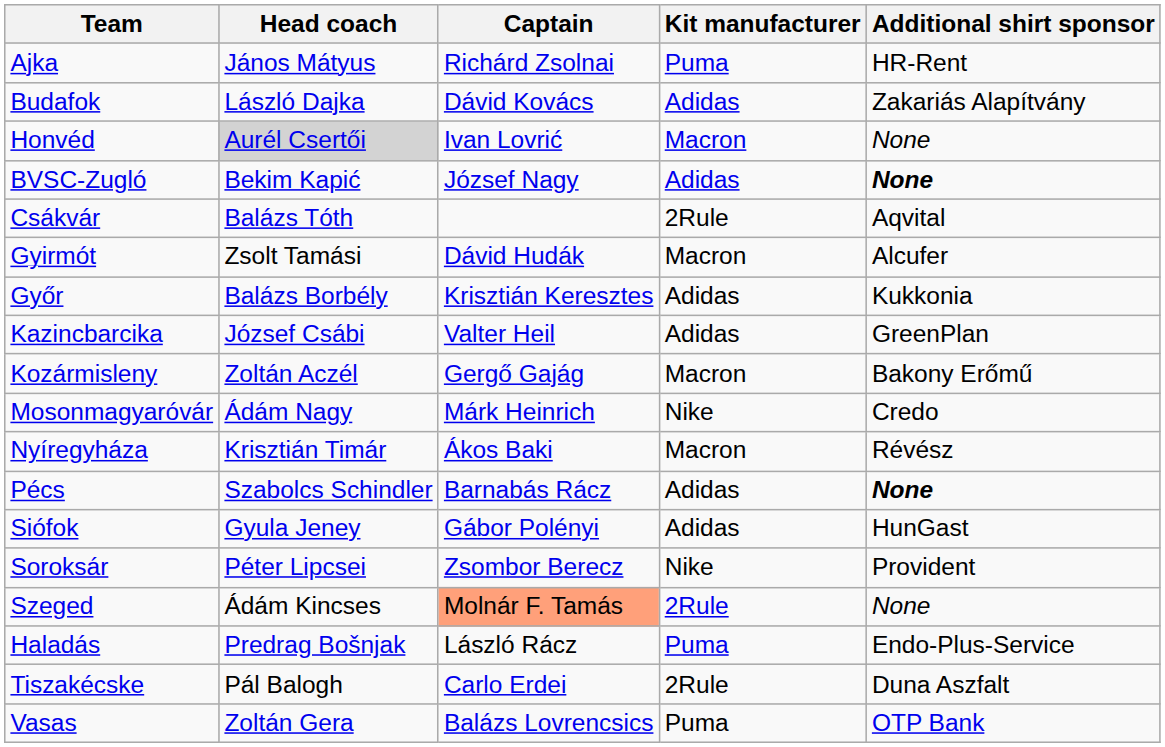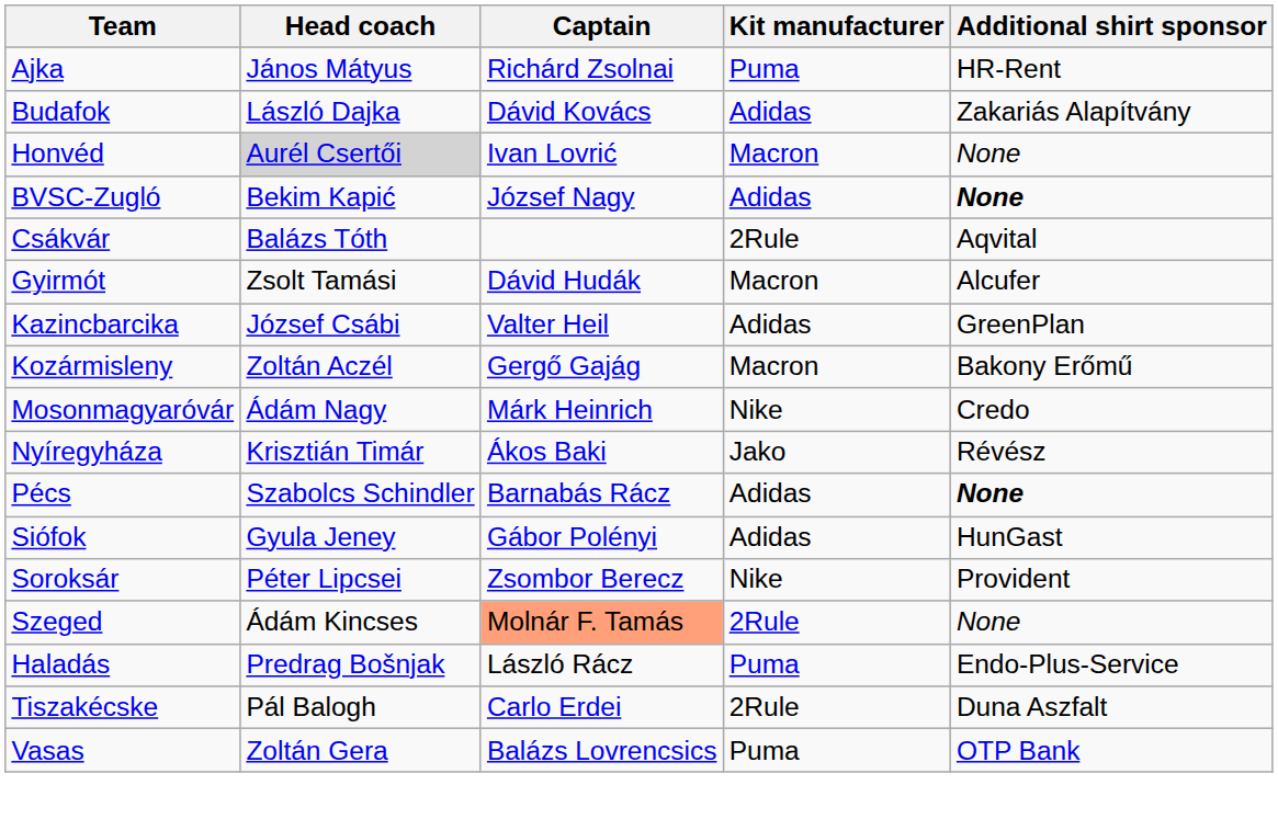 <table class="wikitable sortable">
 <tr>
 <th>Team</th>
 <th>Head coach</th>
 <th>Captain</th>
 <th>Kit manufacturer</th>
 <th>Additional shirt sponsor</th>
 </tr>
 <tr>
 <td><a href='#'>Ajka</a></td>
 <td> <a href='#'>János Mátyus</a></td>
 <td> <a href='#'>Richárd Zsolnai</a></td>
 <td><a href='#'>Puma</a></td>
 <td>HR-Rent</td>
 </tr>
 <tr>
 <td><a href='#'>Budafok</a></td>
 <td> <a href='#'>László Dajka</a></td>
 <td> <a href='#'>Dávid Kovács</a></td>
 <td><a href='#'>Adidas</a></td>
 <td>Zakariás Alapítvány</td>
 </tr>
 <tr>
 <td><a href='#'>Honvéd</a></td>
 <td style="background: lightgrey;"> <a href='#'>Aurél Csertői</a></td>
 <td> <a href='#'>Ivan Lovrić</a></td>
 <td><a href='#'>Macron</a></td>
 <td><em>None</em></td>
 </tr>
 <tr>
 <td><a href='#'>BVSC-Zugló</a></td>
 <td> <a href='#'>Bekim Kapić</a></td>
 <td> <a href='#'>József Nagy</a></td>
 <td><a href='#'>Adidas</a></td>
 <td><strong><em>None</em></strong></td>
 </tr>
 <tr>
 <td><a href='#'>Csákvár</a></td>
 <td> <a href='#'>Balázs Tóth</a></td>
 <td></td>
 <td>2Rule</td>
 <td>Aqvital</td>
 </tr>
 <tr>
 <td><a href='#'>Gyirmót</a></td>
 <td> Zsolt Tamási</td>
 <td> <a href='#'>Dávid Hudák</a></td>
 <td>Macron</td>
 <td>Alcufer</td>
 </tr>
 <tr>
-<td><a href='#'>Győr</a></td>
-<td> <a href='#'>Balázs Borbély</a></td>
-<td> <a href='#'>Krisztián Keresztes</a></td>
-<td>Adidas</td>
-<td>Kukkonia</td>
-</tr>
-<tr>
 <td><a href='#'>Kazincbarcika</a></td>
 <td> <a href='#'>József Csábi</a></td>
 <td> <a href='#'>Valter Heil</a></td>
 <td>Adidas</td>
 <td>GreenPlan</td>
 </tr>
 <tr>
 <td><a href='#'>Kozármisleny</a></td>
 <td> <a href='#'>Zoltán Aczél</a></td>
 <td> <a href='#'>Gergő Gajág</a></td>
 <td>Macron</td>
 <td>Bakony Erőmű</td>
 </tr>
 <tr>
 <td><a href='#'>Mosonmagyaróvár</a></td>
 <td> <a href='#'>Ádám Nagy</a></td>
 <td> <a href='#'>Márk Heinrich</a></td>
 <td>Nike</td>
 <td>Credo</td>
 </tr>
 <tr>
 <td><a href='#'>Nyíregyháza</a></td>
 <td> <a href='#'>Krisztián Timár</a></td>
 <td> <a href='#'>Ákos Baki</a></td>
-<td>Macron</td>
+<td>Jako</td>
 <td>Révész</td>
 </tr>
 <tr>
 <td><a href='#'>Pécs</a></td>
 <td> <a href='#'>Szabolcs Schindler</a></td>
 <td> <a href='#'>Barnabás Rácz</a></td>
 <td>Adidas</td>
 <td><strong><em>None</em></strong></td>
 </tr>
 <tr>
 <td><a href='#'>Siófok</a></td>
 <td> <a href='#'>Gyula Jeney</a></td>
 <td> <a href='#'>Gábor Polényi</a></td>
 <td>Adidas</td>
 <td>HunGast</td>
 </tr>
 <tr>
 <td><a href='#'>Soroksár</a></td>
 <td> <a href='#'>Péter Lipcsei</a></td>
 <td> <a href='#'>Zsombor Berecz</a></td>
 <td>Nike</td>
 <td>Provident</td>
 </tr>
 <tr>
 <td><a href='#'>Szeged</a></td>
 <td> Ádám Kincses</td>
 <td style="background: lightsalmon;"> Molnár F. Tamás</td>
 <td><a href='#'>2Rule</a></td>
 <td><em>None</em></td>
 </tr>
 <tr>
 <td><a href='#'>Haladás</a></td>
 <td> <a href='#'>Predrag Bošnjak</a></td>
 <td> László Rácz</td>
 <td><a href='#'>Puma</a></td>
 <td>Endo-Plus-Service</td>
 </tr>
 <tr>
 <td><a href='#'>Tiszakécske</a></td>
 <td> Pál Balogh</td>
 <td> <a href='#'>Carlo Erdei</a></td>
 <td>2Rule</td>
 <td>Duna Aszfalt</td>
 </tr>
 <tr>
 <td><a href='#'>Vasas</a></td>
 <td> <a href='#'>Zoltán Gera</a></td>
 <td> <a href='#'>Balázs Lovrencsics</a></td>
 <td>Puma</td>
 <td><a href='#'>OTP Bank</a></td>
 </tr>
 </table>
